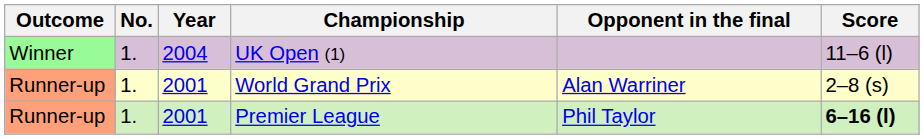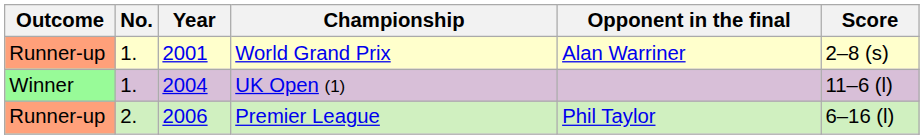 <table class="sortable wikitable">
 <tr>
 <th width="80">Outcome</th>
 <th width="20">No.</th>
 <th width="50">Year</th>
 <th style="width:250px;">Championship</th>
 <th style="width:200px;">Opponent in the final</th>
 <th width="70">Score</th>
 </tr>
+<tr style="background:#ffc;">
+<td style="background:#ffa07a;">Runner-up</td>
+<td>1.</td>
+<td><a href='#'>2001</a></td>
+<td><a href='#'>World Grand Prix</a></td>
+<td> <a href='#'>Alan Warriner</a></td>
+<td>2–8 (s)</td>
+</tr>
 <tr style="background:thistle">
 <td style="background:#98FB98">Winner</td>
 <td>1.</td>
 <td><a href='#'>2004</a></td>
 <td><a href='#'>UK Open</a> <small>(1)</small></td>
 <td> </td>
 <td>11–6 (l)</td>
 </tr>
-<tr style="background:#ffc;">
-<td style="background:#ffa07a;">Runner-up</td>
-<td>1.</td>
-<td><a href='#'>2001</a></td>
-<td><a href='#'>World Grand Prix</a></td>
-<td> <a href='#'>Alan Warriner</a></td>
-<td>2–8 (s)</td>
-</tr>
 <tr style="background:#d0f0c0;">
 <td style="background:#ffa07a;">Runner-up</td>
-<td>1.</td>
-<td><a href='#'>2001</a></td>
+<td>2.</td>
+<td><a href='#'>2006</a></td>
 <td><a href='#'>Premier League</a></td>
 <td> <a href='#'>Phil Taylor</a></td>
-<td><strong>6–16 (l)</strong></td>
+<td>6–16 (l)</td>
 </tr>
 </table>
